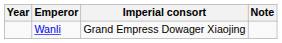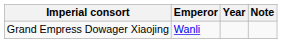 <table class="wikitable">
 <tr>
+<th>Imperial consort</th>
+<th>Emperor</th>
 <th>Year</th>
-<th>Emperor</th>
-<th>Imperial consort</th>
 <th>Note</th>
 </tr>
 <tr>
+<td>Grand Empress Dowager Xiaojing</td>
+<td><a href='#'>Wanli</a></td>
 <td></td>
-<td><a href='#'>Wanli</a></td>
-<td>Grand Empress Dowager Xiaojing</td>
 <td></td>
 </tr>
 </table>
